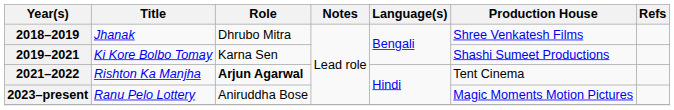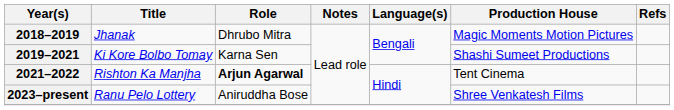 <table class="wikitable plainrowheaders sortable">
 <tr>
 <th scope="col">Year(s)</th>
 <th scope="col">Title</th>
 <th scope="col">Role</th>
 <th scope="col" class="unsortable">Notes</th>
 <th scope="col" class="unsortable">Language(s)</th>
 <th>Production House</th>
 <th scope="col" class="unsortable">Refs</th>
 </tr>
 <tr>
 <th scope="row">2018–2019</th>
 <td><em><a href='#'>Jhanak</a></em></td>
 <td>Dhrubo Mitra</td>
 <td rowspan="4">Lead role</td>
 <td rowspan="2"><a href='#'>Bengali</a></td>
-<td><a href='#'>Shree Venkatesh Films</a></td>
+<td><a href='#'>Magic Moments Motion Pictures</a></td>
 <td></td>
 </tr>
 <tr>
 <th scope="row">2019–2021</th>
 <td><em><a href='#'>Ki Kore Bolbo Tomay</a></em></td>
 <td>Karna Sen</td>
 <td><a href='#'>Shashi Sumeet Productions</a></td>
 <td></td>
 </tr>
 <tr>
 <th scope="row">2021–2022</th>
 <td><em><a href='#'>Rishton Ka Manjha</a></em></td>
 <td><strong>Arjun Agarwal</strong></td>
 <td rowspan="2"><a href='#'>Hindi</a></td>
 <td>Tent Cinema</td>
 <td></td>
 </tr>
 <tr>
 <th scope="row">2023–present</th>
 <td><em><a href='#'>Ranu Pelo Lottery</a></em></td>
 <td>Aniruddha Bose</td>
-<td><a href='#'>Magic Moments Motion Pictures</a></td>
+<td><a href='#'>Shree Venkatesh Films</a></td>
 <td></td>
 </tr>
 <tr>
 </tr>
 </table>
